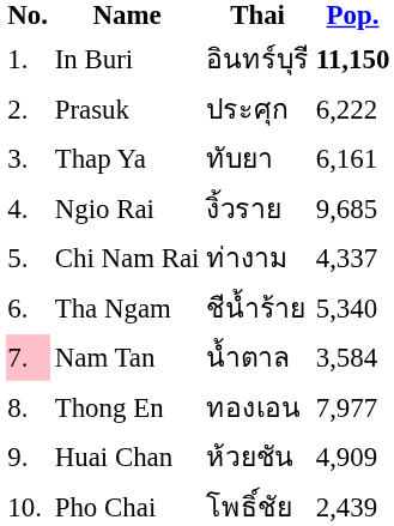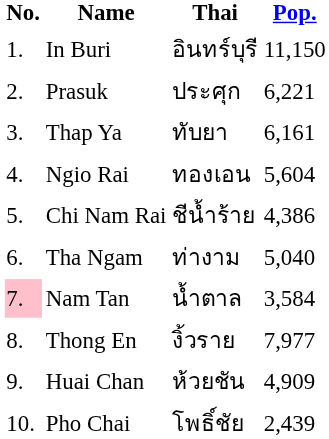 <table>
 <tr>
 <th>No.</th>
 <th>Name</th>
 <th>Thai</th>
 <th><a href='#'>Pop.</a></th>
 </tr>
 <tr>
 <td>1.</td>
 <td>In Buri</td>
 <td>อินทร์บุรี</td>
-<td><strong>11,150</strong></td>
+<td>11,150</td>
 </tr>
 <tr>
 <td>2.</td>
 <td>Prasuk</td>
 <td>ประศุก</td>
-<td>6,222</td>
+<td>6,221</td>
 </tr>
 <tr>
 <td>3.</td>
 <td>Thap Ya</td>
 <td>ทับยา</td>
 <td>6,161</td>
 </tr>
 <tr>
 <td>4.</td>
 <td>Ngio Rai</td>
-<td>งิ้วราย</td>
-<td>9,685</td>
+<td>ทองเอน</td>
+<td>5,604</td>
 </tr>
 <tr>
 <td>5.</td>
 <td>Chi Nam Rai</td>
-<td>ท่างาม</td>
-<td>4,337</td>
+<td>ชีน้ำร้าย</td>
+<td>4,386</td>
 </tr>
 <tr>
 <td>6.</td>
 <td>Tha Ngam</td>
-<td>ชีน้ำร้าย</td>
-<td>5,340</td>
+<td>ท่างาม</td>
+<td>5,040</td>
 </tr>
 <tr>
 <td style="background: pink;">7.</td>
 <td>Nam Tan</td>
 <td>น้ำตาล</td>
 <td>3,584</td>
 </tr>
 <tr>
 <td>8.</td>
 <td>Thong En</td>
-<td>ทองเอน</td>
+<td>งิ้วราย</td>
 <td>7,977</td>
 </tr>
 <tr>
 <td>9.</td>
 <td>Huai Chan</td>
 <td>ห้วยชัน</td>
 <td>4,909</td>
 </tr>
 <tr>
 <td>10.</td>
 <td>Pho Chai</td>
 <td>โพธิ์ชัย</td>
 <td>2,439</td>
 </tr>
 </table>
